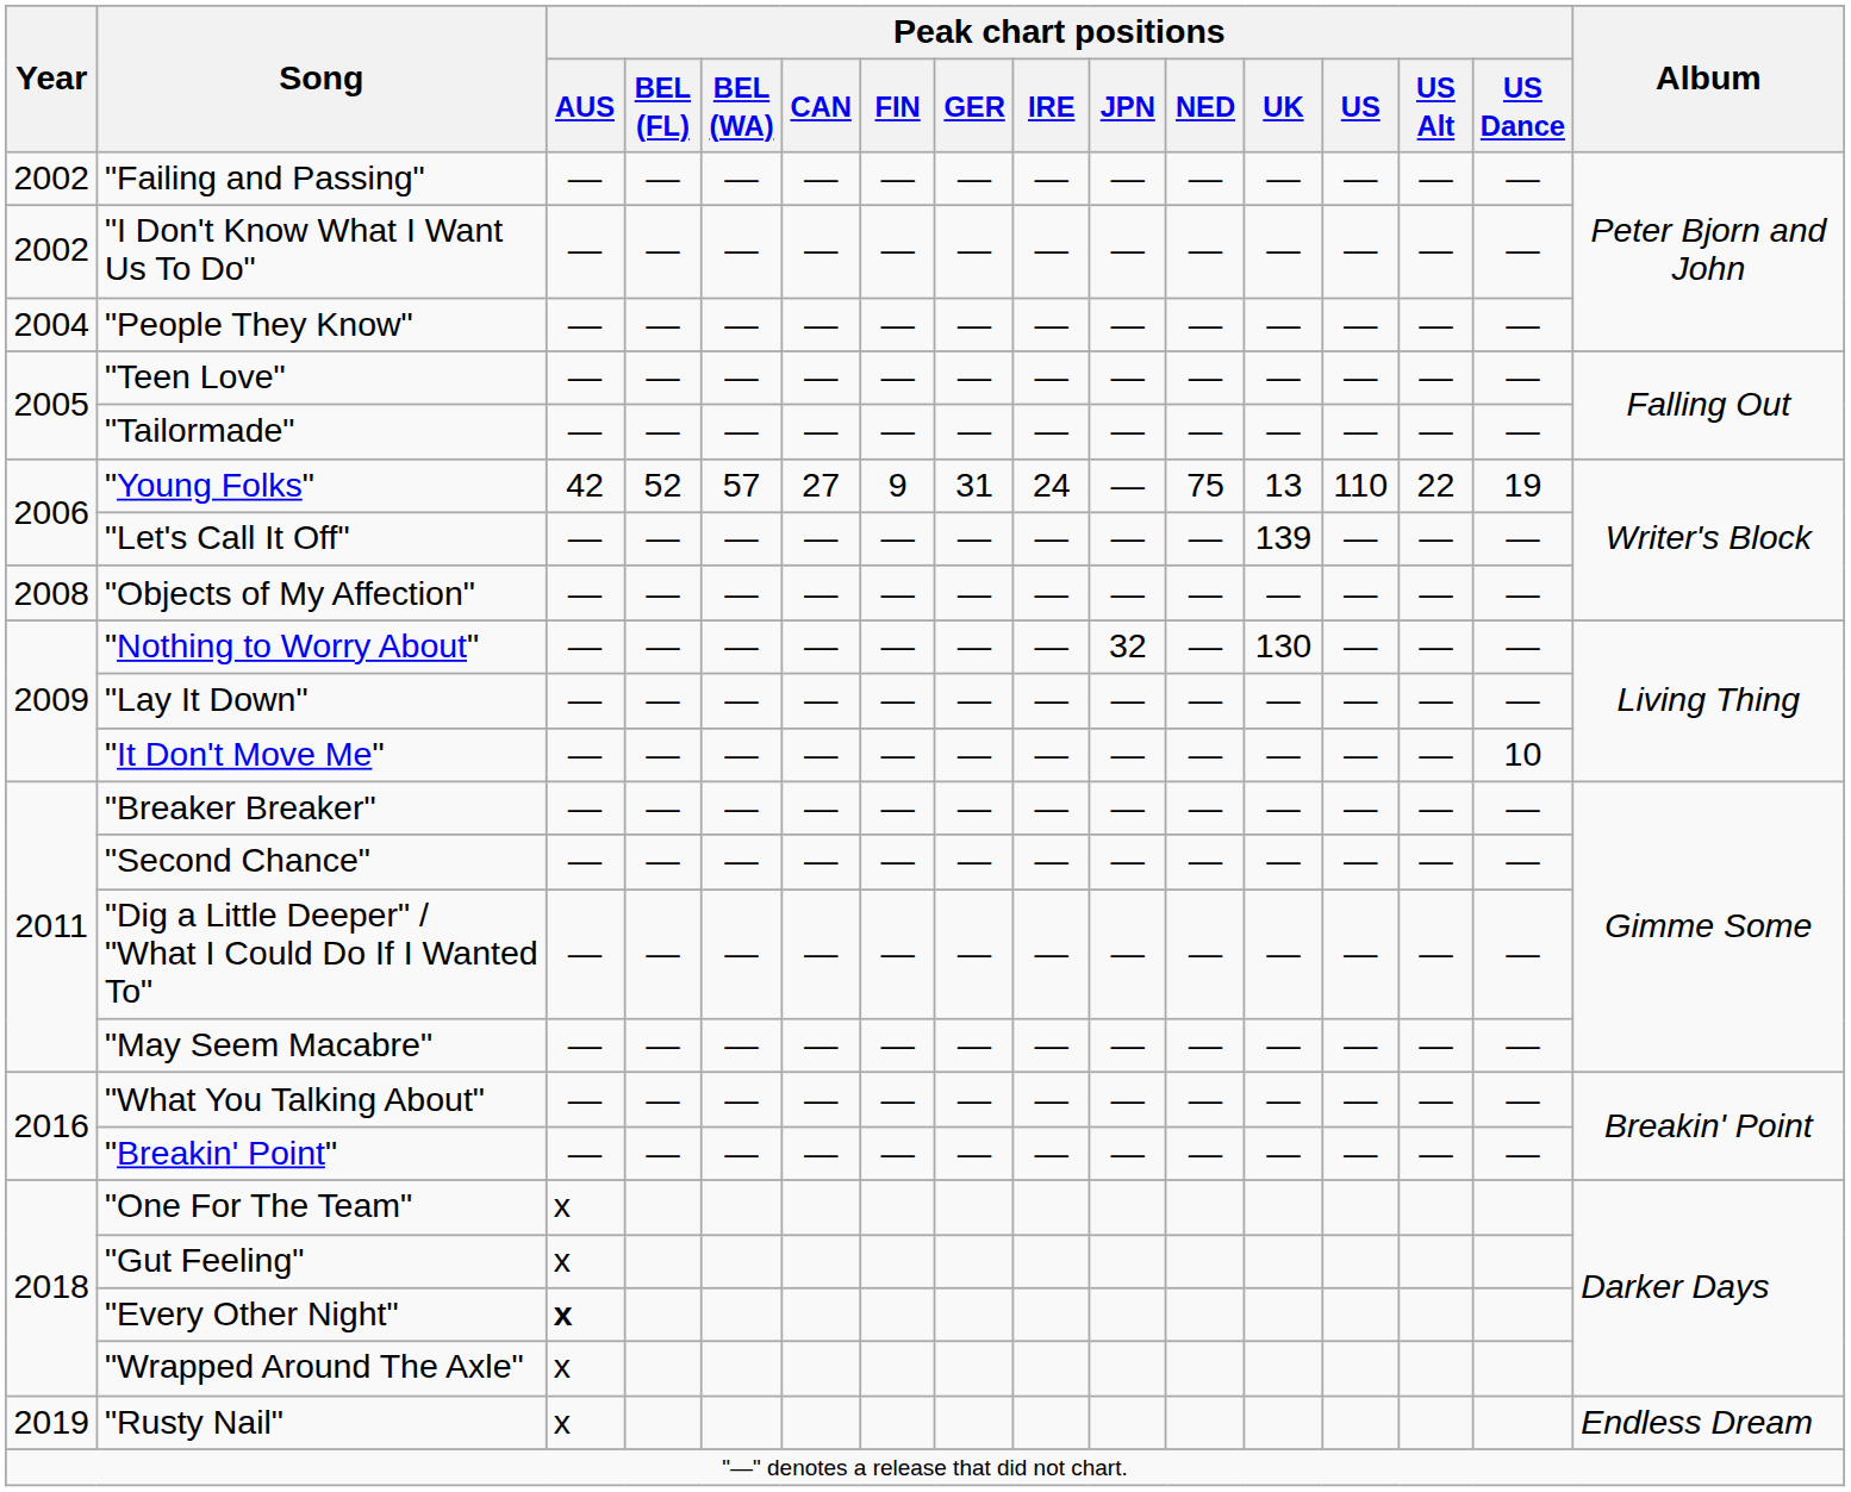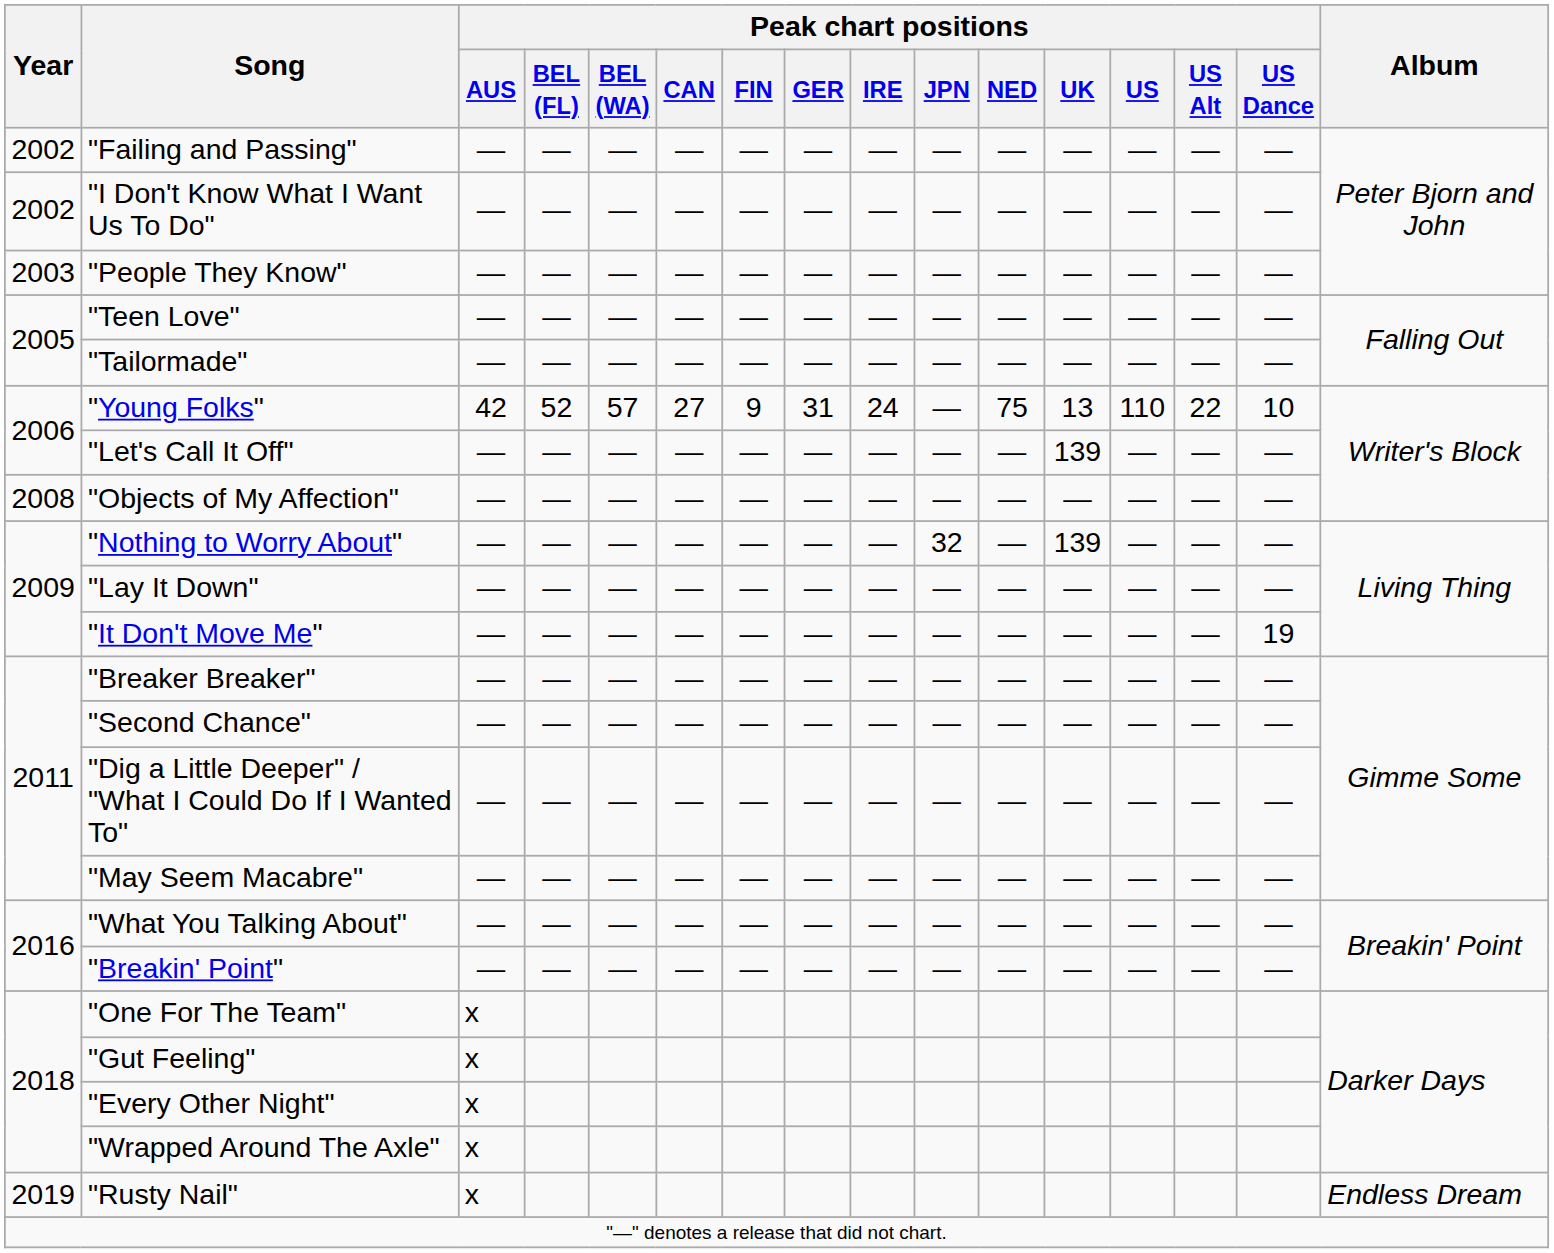 <table class="wikitable">
 <tr>
 <th style="width:25px;" rowspan="2">Year</th>
 <th style="width:240px;" rowspan="2">Song</th>
 <th colspan="13">Peak chart positions</th>
 <th style="width:140px;" rowspan="2">Album</th>
 </tr>
 <tr>
 <th width="30"><small><a href='#'>AUS</a></small><br></th>
 <th width="30"><small><a href='#'>BEL<br>(FL)</a><br></small></th>
 <th width="30"><small><a href='#'>BEL<br>(WA)</a><br></small></th>
 <th width="30"><small><a href='#'>CAN</a><br></small></th>
 <th width="30"><small><a href='#'>FIN</a></small><br></th>
 <th width="30"><small><a href='#'>GER</a></small><br></th>
 <th width="30"><small><a href='#'>IRE</a></small><br></th>
 <th width="30"><small><a href='#'>JPN</a><br></small></th>
 <th width="30"><small><a href='#'>NED</a></small><br></th>
 <th width="30"><small><a href='#'>UK</a></small><br></th>
 <th width="30"><small><a href='#'>US</a><br></small></th>
 <th width="30"><small><a href='#'>US Alt</a><br></small></th>
 <th width="30"><small><a href='#'>US Dance</a><br></small></th>
 </tr>
 <tr>
 <td style="text-align:center;">2002</td>
 <td>"Failing and Passing"</td>
 <td style="text-align:center;">—</td>
 <td style="text-align:center;">—</td>
 <td style="text-align:center;">—</td>
 <td style="text-align:center;">—</td>
 <td style="text-align:center;">—</td>
 <td style="text-align:center;">—</td>
 <td style="text-align:center;">—</td>
 <td style="text-align:center;">—</td>
 <td style="text-align:center;">—</td>
 <td style="text-align:center;">—</td>
 <td style="text-align:center;">—</td>
 <td style="text-align:center;">—</td>
 <td style="text-align:center;">—</td>
 <td rowspan="3" style="text-align:center;"><em>Peter Bjorn and John</em></td>
 </tr>
 <tr>
 <td style="text-align:center;">2002</td>
 <td>"I Don't Know What I Want Us To Do"</td>
 <td style="text-align:center;">—</td>
 <td style="text-align:center;">—</td>
 <td style="text-align:center;">—</td>
 <td style="text-align:center;">—</td>
 <td style="text-align:center;">—</td>
 <td style="text-align:center;">—</td>
 <td style="text-align:center;">—</td>
 <td style="text-align:center;">—</td>
 <td style="text-align:center;">—</td>
 <td style="text-align:center;">—</td>
 <td style="text-align:center;">—</td>
 <td style="text-align:center;">—</td>
 <td style="text-align:center;">—</td>
 </tr>
 <tr>
-<td style="text-align:center;">2004</td>
+<td style="text-align:center;">2003</td>
 <td>"People They Know"</td>
 <td style="text-align:center;">—</td>
 <td style="text-align:center;">—</td>
 <td style="text-align:center;">—</td>
 <td style="text-align:center;">—</td>
 <td style="text-align:center;">—</td>
 <td style="text-align:center;">—</td>
 <td style="text-align:center;">—</td>
 <td style="text-align:center;">—</td>
 <td style="text-align:center;">—</td>
 <td style="text-align:center;">—</td>
 <td style="text-align:center;">—</td>
 <td style="text-align:center;">—</td>
 <td style="text-align:center;">—</td>
 </tr>
 <tr>
 <td rowspan="2" style="text-align:center;">2005</td>
 <td>"Teen Love"</td>
 <td style="text-align:center;">—</td>
 <td style="text-align:center;">—</td>
 <td style="text-align:center;">—</td>
 <td style="text-align:center;">—</td>
 <td style="text-align:center;">—</td>
 <td style="text-align:center;">—</td>
 <td style="text-align:center;">—</td>
 <td style="text-align:center;">—</td>
 <td style="text-align:center;">—</td>
 <td style="text-align:center;">—</td>
 <td style="text-align:center;">—</td>
 <td style="text-align:center;">—</td>
 <td style="text-align:center;">—</td>
 <td rowspan="2" style="text-align:center;"><em>Falling Out</em></td>
 </tr>
 <tr>
 <td>"Tailormade"</td>
 <td style="text-align:center;">—</td>
 <td style="text-align:center;">—</td>
 <td style="text-align:center;">—</td>
 <td style="text-align:center;">—</td>
 <td style="text-align:center;">—</td>
 <td style="text-align:center;">—</td>
 <td style="text-align:center;">—</td>
 <td style="text-align:center;">—</td>
 <td style="text-align:center;">—</td>
 <td style="text-align:center;">—</td>
 <td style="text-align:center;">—</td>
 <td style="text-align:center;">—</td>
 <td style="text-align:center;">—</td>
 </tr>
 <tr>
 <td style="text-align:center;" rowspan="2">2006</td>
 <td>"<a href='#'>Young Folks</a>"</td>
 <td style="text-align:center;">42</td>
 <td style="text-align:center;">52</td>
 <td style="text-align:center;">57</td>
 <td style="text-align:center;">27</td>
 <td style="text-align:center;">9</td>
 <td style="text-align:center;">31</td>
 <td style="text-align:center;">24</td>
 <td style="text-align:center;">—</td>
 <td style="text-align:center;">75</td>
 <td style="text-align:center;">13</td>
 <td style="text-align:center;">110</td>
 <td style="text-align:center;">22</td>
-<td style="text-align:center;">19</td>
+<td style="text-align:center;">10</td>
 <td rowspan="3" style="text-align:center;"><em>Writer's Block</em></td>
 </tr>
 <tr>
 <td>"Let's Call It Off"</td>
 <td style="text-align:center;">—</td>
 <td style="text-align:center;">—</td>
 <td style="text-align:center;">—</td>
 <td style="text-align:center;">—</td>
 <td style="text-align:center;">—</td>
 <td style="text-align:center;">—</td>
 <td style="text-align:center;">—</td>
 <td style="text-align:center;">—</td>
 <td style="text-align:center;">—</td>
 <td style="text-align:center;">139</td>
 <td style="text-align:center;">—</td>
 <td style="text-align:center;">—</td>
 <td style="text-align:center;">—</td>
 </tr>
 <tr>
 <td style="text-align:center;">2008</td>
 <td>"Objects of My Affection"</td>
 <td style="text-align:center;">—</td>
 <td style="text-align:center;">—</td>
 <td style="text-align:center;">—</td>
 <td style="text-align:center;">—</td>
 <td style="text-align:center;">—</td>
 <td style="text-align:center;">—</td>
 <td style="text-align:center;">—</td>
 <td style="text-align:center;">—</td>
 <td style="text-align:center;">—</td>
 <td style="text-align:center;">—</td>
 <td style="text-align:center;">—</td>
 <td style="text-align:center;">—</td>
 <td style="text-align:center;">—</td>
 </tr>
 <tr>
 <td style="text-align:center;" rowspan="3">2009</td>
 <td>"<a href='#'>Nothing to Worry About</a>"</td>
 <td style="text-align:center;">—</td>
 <td style="text-align:center;">—</td>
 <td style="text-align:center;">—</td>
 <td style="text-align:center;">—</td>
 <td style="text-align:center;">—</td>
 <td style="text-align:center;">—</td>
 <td style="text-align:center;">—</td>
 <td style="text-align:center;">32</td>
 <td style="text-align:center;">—</td>
-<td style="text-align:center;">130</td>
+<td style="text-align:center;">139</td>
 <td style="text-align:center;">—</td>
 <td style="text-align:center;">—</td>
 <td style="text-align:center;">—</td>
 <td rowspan="3" style="text-align:center;"><em>Living Thing</em></td>
 </tr>
 <tr>
 <td>"Lay It Down"</td>
 <td style="text-align:center;">—</td>
 <td style="text-align:center;">—</td>
 <td style="text-align:center;">—</td>
 <td style="text-align:center;">—</td>
 <td style="text-align:center;">—</td>
 <td style="text-align:center;">—</td>
 <td style="text-align:center;">—</td>
 <td style="text-align:center;">—</td>
 <td style="text-align:center;">—</td>
 <td style="text-align:center;">—</td>
 <td style="text-align:center;">—</td>
 <td style="text-align:center;">—</td>
 <td style="text-align:center;">—</td>
 </tr>
 <tr>
 <td>"<a href='#'>It Don't Move Me</a>"</td>
 <td style="text-align:center;">—</td>
 <td style="text-align:center;">—</td>
 <td style="text-align:center;">—</td>
 <td style="text-align:center;">—</td>
 <td style="text-align:center;">—</td>
 <td style="text-align:center;">—</td>
 <td style="text-align:center;">—</td>
 <td style="text-align:center;">—</td>
 <td style="text-align:center;">—</td>
 <td style="text-align:center;">—</td>
 <td style="text-align:center;">—</td>
 <td style="text-align:center;">—</td>
-<td style="text-align:center;">10</td>
+<td style="text-align:center;">19</td>
 </tr>
 <tr>
 <td rowspan="4" style="text-align:center;">2011</td>
 <td>"Breaker Breaker"</td>
 <td style="text-align:center;">—</td>
 <td style="text-align:center;">—</td>
 <td style="text-align:center;">—</td>
 <td style="text-align:center;">—</td>
 <td style="text-align:center;">—</td>
 <td style="text-align:center;">—</td>
 <td style="text-align:center;">—</td>
 <td style="text-align:center;">—</td>
 <td style="text-align:center;">—</td>
 <td style="text-align:center;">—</td>
 <td style="text-align:center;">—</td>
 <td style="text-align:center;">—</td>
 <td style="text-align:center;">—</td>
 <td rowspan="4" style="text-align:center;"><em>Gimme Some</em></td>
 </tr>
 <tr>
 <td>"Second Chance"</td>
 <td style="text-align:center;">—</td>
 <td style="text-align:center;">—</td>
 <td style="text-align:center;">—</td>
 <td style="text-align:center;">—</td>
 <td style="text-align:center;">—</td>
 <td style="text-align:center;">—</td>
 <td style="text-align:center;">—</td>
 <td style="text-align:center;">—</td>
 <td style="text-align:center;">—</td>
 <td style="text-align:center;">—</td>
 <td style="text-align:center;">—</td>
 <td style="text-align:center;">—</td>
 <td style="text-align:center;">—</td>
 </tr>
 <tr>
 <td>"Dig a Little Deeper" / <br>"What I Could Do If I Wanted To"</td>
 <td style="text-align:center;">—</td>
 <td style="text-align:center;">—</td>
 <td style="text-align:center;">—</td>
 <td style="text-align:center;">—</td>
 <td style="text-align:center;">—</td>
 <td style="text-align:center;">—</td>
 <td style="text-align:center;">—</td>
 <td style="text-align:center;">—</td>
 <td style="text-align:center;">—</td>
 <td style="text-align:center;">—</td>
 <td style="text-align:center;">—</td>
 <td style="text-align:center;">—</td>
 <td style="text-align:center;">—</td>
 </tr>
 <tr>
 <td>"May Seem Macabre"</td>
 <td style="text-align:center;">—</td>
 <td style="text-align:center;">—</td>
 <td style="text-align:center;">—</td>
 <td style="text-align:center;">—</td>
 <td style="text-align:center;">—</td>
 <td style="text-align:center;">—</td>
 <td style="text-align:center;">—</td>
 <td style="text-align:center;">—</td>
 <td style="text-align:center;">—</td>
 <td style="text-align:center;">—</td>
 <td style="text-align:center;">—</td>
 <td style="text-align:center;">—</td>
 <td style="text-align:center;">—</td>
 </tr>
 <tr>
 <td rowspan="2">2016</td>
 <td>"What You Talking About"</td>
 <td style="text-align:center;">—</td>
 <td style="text-align:center;">—</td>
 <td style="text-align:center;">—</td>
 <td style="text-align:center;">—</td>
 <td style="text-align:center;">—</td>
 <td style="text-align:center;">—</td>
 <td style="text-align:center;">—</td>
 <td style="text-align:center;">—</td>
 <td style="text-align:center;">—</td>
 <td style="text-align:center;">—</td>
 <td style="text-align:center;">—</td>
 <td style="text-align:center;">—</td>
 <td style="text-align:center;">—</td>
 <td rowspan="2" style="text-align:center;"><em>Breakin' Point</em></td>
 </tr>
 <tr>
 <td>"<a href='#'>Breakin' Point</a>"</td>
 <td style="text-align:center;">—</td>
 <td style="text-align:center;">—</td>
 <td style="text-align:center;">—</td>
 <td style="text-align:center;">—</td>
 <td style="text-align:center;">—</td>
 <td style="text-align:center;">—</td>
 <td style="text-align:center;">—</td>
 <td style="text-align:center;">—</td>
 <td style="text-align:center;">—</td>
 <td style="text-align:center;">—</td>
 <td style="text-align:center;">—</td>
 <td style="text-align:center;">—</td>
 <td style="text-align:center;">—</td>
 </tr>
 <tr>
 <td rowspan="4">2018</td>
 <td>"One For The Team"</td>
 <td>x</td>
 <td></td>
 <td></td>
 <td></td>
 <td></td>
 <td></td>
 <td></td>
 <td></td>
 <td></td>
 <td></td>
 <td></td>
 <td></td>
 <td></td>
 <td rowspan="4"><em>Darker Days</em></td>
 </tr>
 <tr>
 <td>"Gut Feeling"</td>
 <td>x</td>
 <td></td>
 <td></td>
 <td></td>
 <td></td>
 <td></td>
 <td></td>
 <td></td>
 <td></td>
 <td></td>
 <td></td>
 <td></td>
 <td></td>
 </tr>
 <tr>
 <td>"Every Other Night"</td>
-<td><strong>x</strong></td>
+<td>x</td>
 <td></td>
 <td></td>
 <td></td>
 <td></td>
 <td></td>
 <td></td>
 <td></td>
 <td></td>
 <td></td>
 <td></td>
 <td></td>
 <td></td>
 </tr>
 <tr>
 <td>"Wrapped Around The Axle"</td>
 <td>x</td>
 <td></td>
 <td></td>
 <td></td>
 <td></td>
 <td></td>
 <td></td>
 <td></td>
 <td></td>
 <td></td>
 <td></td>
 <td></td>
 <td></td>
 </tr>
 <tr>
 <td>2019</td>
 <td>"Rusty Nail"</td>
 <td>x</td>
 <td></td>
 <td></td>
 <td></td>
 <td></td>
 <td></td>
 <td></td>
 <td></td>
 <td></td>
 <td></td>
 <td></td>
 <td></td>
 <td></td>
 <td><em>Endless Dream</em></td>
 </tr>
 <tr>
 <td colspan="16" style="text-align:center; font-size:8pt;">"—" denotes a release that did not chart.</td>
 </tr>
 </table>
